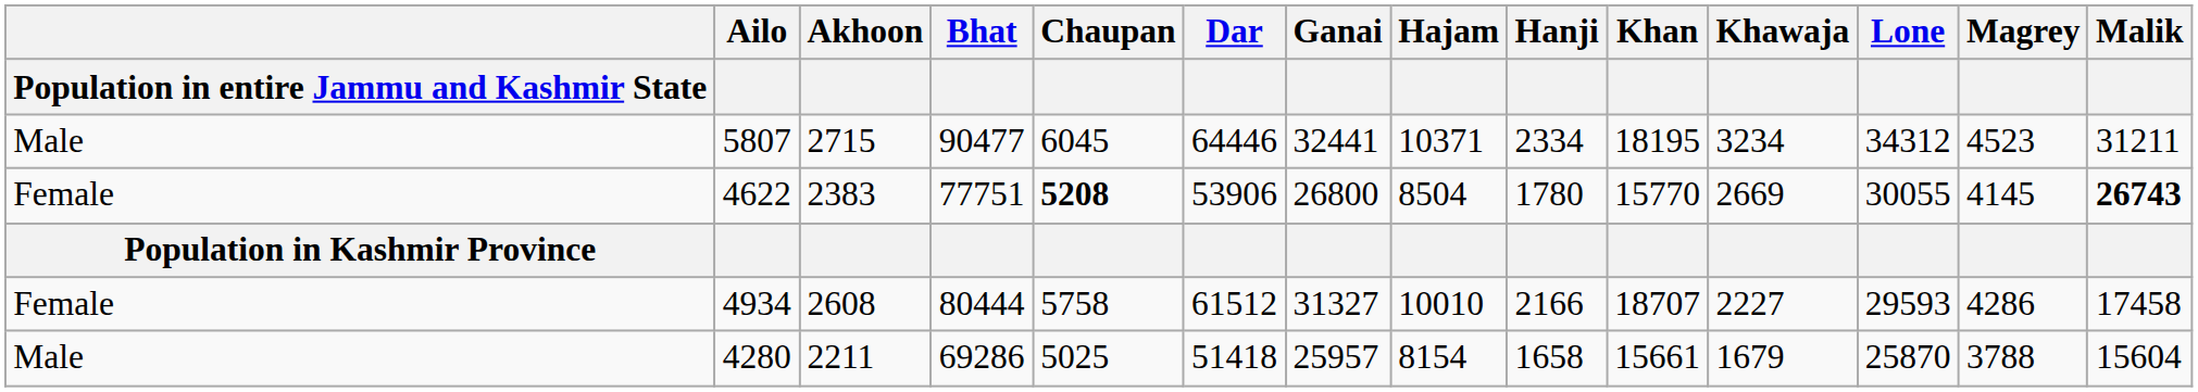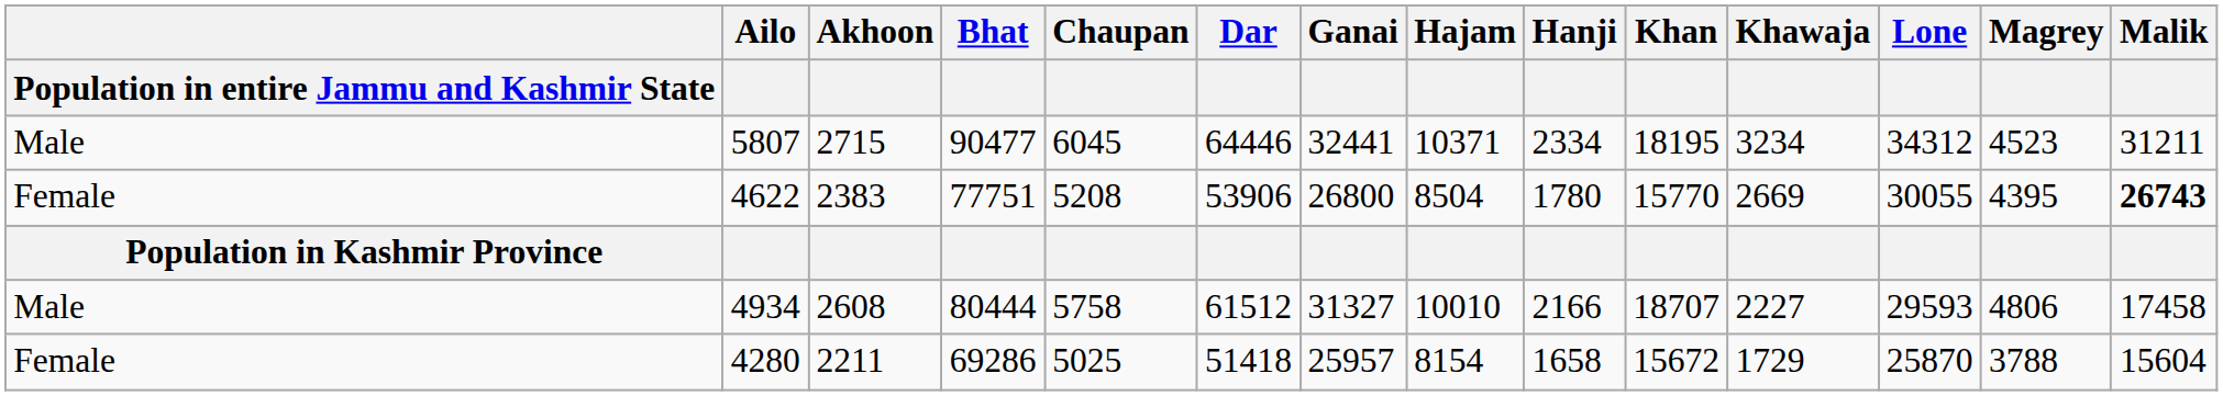 <table class="wikitable">
 <tr>
 <th></th>
 <th>Ailo</th>
 <th>Akhoon</th>
 <th><a href='#'>Bhat</a></th>
 <th>Chaupan</th>
 <th><a href='#'>Dar</a></th>
 <th>Ganai</th>
 <th>Hajam</th>
 <th>Hanji</th>
 <th>Khan</th>
 <th>Khawaja</th>
 <th><a href='#'>Lone</a></th>
 <th>Magrey</th>
 <th>Malik</th>
 </tr>
 <tr>
 <th>Population in entire <a href='#'>Jammu and Kashmir</a> State</th>
 <th></th>
 <th></th>
 <th></th>
 <th></th>
 <th></th>
 <th></th>
 <th></th>
 <th></th>
 <th></th>
 <th></th>
 <th></th>
 <th></th>
 <th></th>
 </tr>
 <tr>
 <td>Male</td>
 <td>5807</td>
 <td>2715</td>
 <td>90477</td>
 <td>6045</td>
 <td>64446</td>
 <td>32441</td>
 <td>10371</td>
 <td>2334</td>
 <td>18195</td>
 <td>3234</td>
 <td>34312</td>
 <td>4523</td>
 <td>31211</td>
 </tr>
 <tr>
 <td>Female</td>
 <td>4622</td>
 <td>2383</td>
 <td>77751</td>
-<td><strong>5208</strong></td>
+<td>5208</td>
 <td>53906</td>
 <td>26800</td>
 <td>8504</td>
 <td>1780</td>
 <td>15770</td>
 <td>2669</td>
 <td>30055</td>
-<td>4145</td>
+<td>4395</td>
 <td><strong>26743</strong></td>
 </tr>
 <tr>
 <th>Population in Kashmir Province</th>
 <th></th>
 <th></th>
 <th></th>
 <th></th>
 <th></th>
 <th></th>
 <th></th>
 <th></th>
 <th></th>
 <th></th>
 <th></th>
 <th></th>
 <th></th>
 </tr>
 <tr>
-<td>Female</td>
+<td>Male</td>
 <td>4934</td>
 <td>2608</td>
 <td>80444</td>
 <td>5758</td>
 <td>61512</td>
 <td>31327</td>
 <td>10010</td>
 <td>2166</td>
 <td>18707</td>
 <td>2227</td>
 <td>29593</td>
-<td>4286</td>
+<td>4806</td>
 <td>17458</td>
 </tr>
 <tr>
-<td>Male</td>
+<td>Female</td>
 <td>4280</td>
 <td>2211</td>
 <td>69286</td>
 <td>5025</td>
 <td>51418</td>
 <td>25957</td>
 <td>8154</td>
 <td>1658</td>
-<td>15661</td>
-<td>1679</td>
+<td>15672</td>
+<td>1729</td>
 <td>25870</td>
 <td>3788</td>
 <td>15604</td>
 </tr>
 </table>
